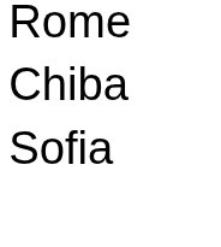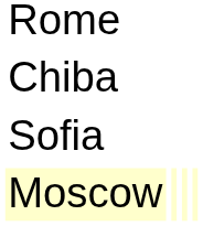 <table>
 <tr>
 <td rowspan=2>Rome</td>
 <td rowspan=2></td>
 <td rowspan=2></td>
 <td></td>
 </tr>
 <tr>
 <td></td>
 </tr>
 <tr>
 <td rowspan=2>Chiba</td>
 <td rowspan=2></td>
 <td rowspan=2></td>
 <td></td>
 </tr>
 <tr>
 <td></td>
 </tr>
 <tr>
 <td rowspan=2>Sofia</td>
 <td rowspan=2></td>
 <td rowspan=2></td>
 <td></td>
 </tr>
 <tr>
 <td></td>
 </tr>
+<tr bgcolor=ffffcc>
+<td>Moscow</td>
+<td></td>
+<td></td>
+<td></td>
+</tr>
 </table>
